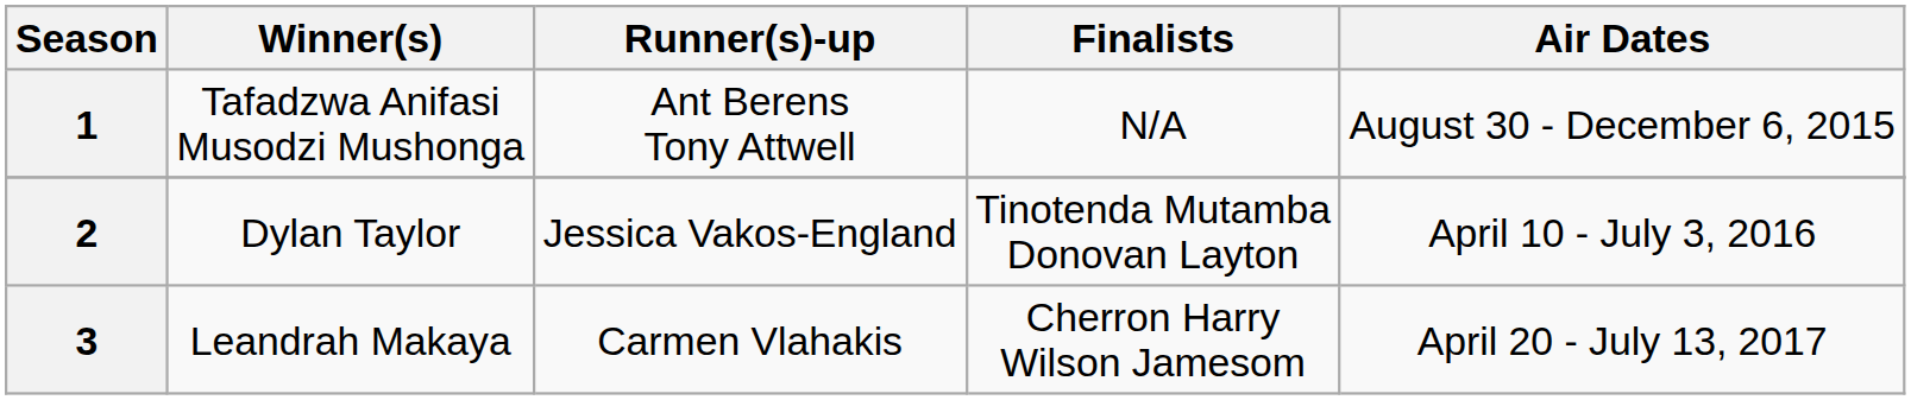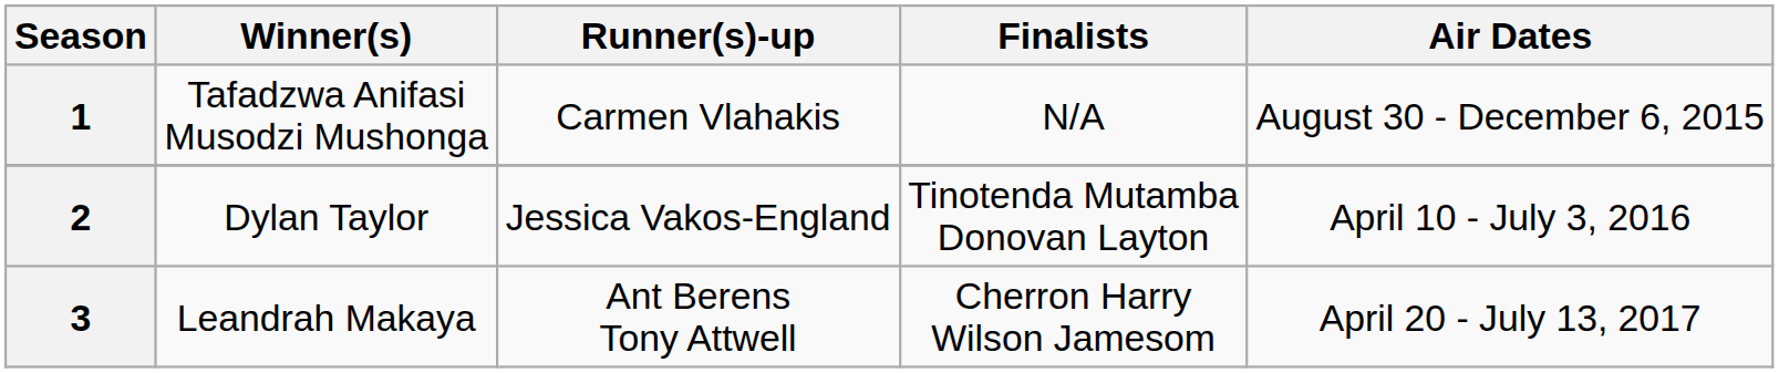 <table class="wikitable" style="text-align:center; font-size:95%">
 <tr>
 <th>Season</th>
 <th>Winner(s)</th>
 <th>Runner(s)-up</th>
 <th>Finalists</th>
 <th>Air Dates</th>
 </tr>
 <tr>
 <th>1</th>
 <td>Tafadzwa Anifasi<br>Musodzi Mushonga</td>
-<td>Ant Berens<br>Tony Attwell</td>
+<td>Carmen Vlahakis</td>
 <td>N/A</td>
 <td>August 30 - December 6, 2015</td>
 </tr>
 <tr>
 </tr>
 <tr>
 <th>2</th>
 <td>Dylan Taylor</td>
 <td>Jessica Vakos-England</td>
 <td>Tinotenda Mutamba<br>Donovan Layton</td>
 <td>April 10 - July 3, 2016</td>
 </tr>
 <tr>
 <th>3</th>
 <td>Leandrah Makaya</td>
-<td>Carmen Vlahakis</td>
+<td>Ant Berens<br>Tony Attwell</td>
 <td>Cherron Harry<br>Wilson Jamesom</td>
 <td>April 20 - July 13, 2017</td>
 </tr>
 </table>
